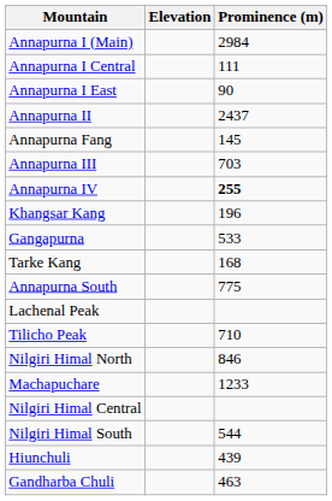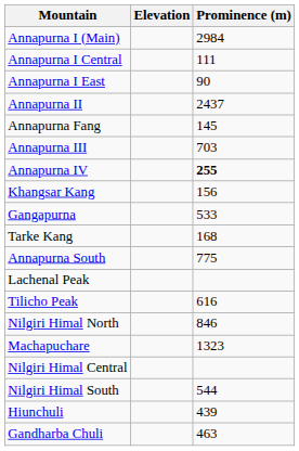 <table class="wikitable sortable">
 <tr>
 <th>Mountain</th>
 <th>Elevation</th>
 <th>Prominence (m)</th>
 </tr>
 <tr>
 <td><a href='#'>Annapurna I (Main)</a></td>
 <td></td>
 <td>2984</td>
 </tr>
 <tr>
 <td><a href='#'>Annapurna I Central</a></td>
 <td></td>
 <td>111</td>
 </tr>
 <tr>
 <td><a href='#'>Annapurna I East</a></td>
 <td></td>
 <td>90</td>
 </tr>
 <tr>
 <td><a href='#'>Annapurna II</a></td>
 <td></td>
 <td>2437</td>
 </tr>
 <tr>
 <td>Annapurna Fang</td>
 <td></td>
 <td>145</td>
 </tr>
 <tr>
 <td><a href='#'>Annapurna III</a></td>
 <td></td>
 <td>703</td>
 </tr>
 <tr>
 <td><a href='#'>Annapurna IV</a></td>
 <td></td>
 <td><strong>255</strong></td>
 </tr>
 <tr>
 <td><a href='#'>Khangsar Kang</a></td>
 <td></td>
-<td>196</td>
+<td>156</td>
 </tr>
 <tr>
 <td><a href='#'>Gangapurna</a></td>
 <td></td>
 <td>533</td>
 </tr>
 <tr>
 <td>Tarke Kang</td>
 <td></td>
 <td>168</td>
 </tr>
 <tr>
 <td><a href='#'>Annapurna South</a></td>
 <td></td>
 <td>775</td>
 </tr>
 <tr>
 <td>Lachenal Peak</td>
 <td></td>
 <td></td>
 </tr>
 <tr>
 <td><a href='#'>Tilicho Peak</a></td>
 <td></td>
-<td>710</td>
+<td>616</td>
 </tr>
 <tr>
 <td><a href='#'>Nilgiri Himal</a> North</td>
 <td></td>
 <td>846</td>
 </tr>
 <tr>
 <td><a href='#'>Machapuchare</a></td>
 <td></td>
-<td>1233</td>
+<td>1323</td>
 </tr>
 <tr>
 <td><a href='#'>Nilgiri Himal</a> Central</td>
 <td></td>
 <td></td>
 </tr>
 <tr>
 <td><a href='#'>Nilgiri Himal</a> South</td>
 <td></td>
 <td>544</td>
 </tr>
 <tr>
 <td><a href='#'>Hiunchuli</a></td>
 <td></td>
 <td>439</td>
 </tr>
 <tr>
 <td><a href='#'>Gandharba Chuli</a></td>
 <td></td>
 <td>463</td>
 </tr>
 </table>
